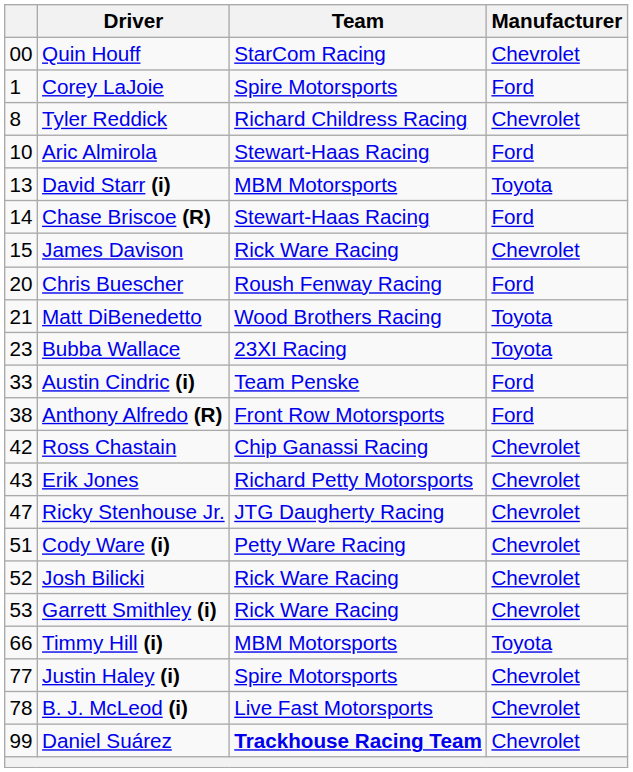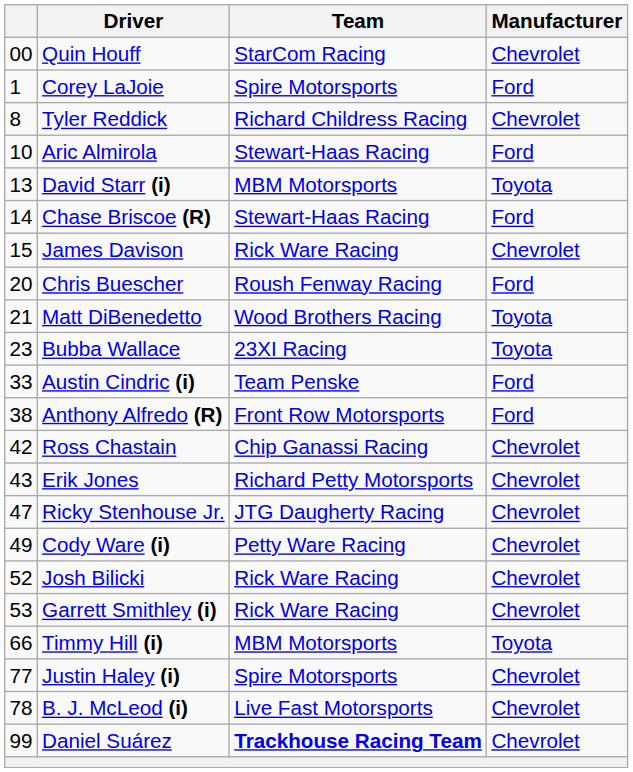 <table class="wikitable" style="font-size:95%">
 <tr>
 <th></th>
 <th>Driver</th>
 <th>Team</th>
 <th>Manufacturer</th>
 </tr>
 <tr>
 <td>00</td>
 <td><a href='#'>Quin Houff</a></td>
 <td><a href='#'>StarCom Racing</a></td>
 <td><a href='#'>Chevrolet</a></td>
 </tr>
 <tr>
 <td>1</td>
 <td><a href='#'>Corey LaJoie</a></td>
 <td><a href='#'>Spire Motorsports</a></td>
 <td><a href='#'>Ford</a></td>
 </tr>
 <tr>
 <td>8</td>
 <td><a href='#'>Tyler Reddick</a></td>
 <td><a href='#'>Richard Childress Racing</a></td>
 <td><a href='#'>Chevrolet</a></td>
 </tr>
 <tr>
 <td>10</td>
 <td><a href='#'>Aric Almirola</a></td>
 <td><a href='#'>Stewart-Haas Racing</a></td>
 <td><a href='#'>Ford</a></td>
 </tr>
 <tr>
 <td>13</td>
 <td><a href='#'>David Starr</a> <strong>(i)</strong></td>
 <td><a href='#'>MBM Motorsports</a></td>
 <td><a href='#'>Toyota</a></td>
 </tr>
 <tr>
 <td>14</td>
 <td><a href='#'>Chase Briscoe</a> <strong>(R)</strong></td>
 <td><a href='#'>Stewart-Haas Racing</a></td>
 <td><a href='#'>Ford</a></td>
 </tr>
 <tr>
 <td>15</td>
 <td><a href='#'>James Davison</a></td>
 <td><a href='#'>Rick Ware Racing</a></td>
 <td><a href='#'>Chevrolet</a></td>
 </tr>
 <tr>
 <td>20</td>
 <td><a href='#'>Chris Buescher</a></td>
 <td><a href='#'>Roush Fenway Racing</a></td>
 <td><a href='#'>Ford</a></td>
 </tr>
 <tr>
 <td>21</td>
 <td><a href='#'>Matt DiBenedetto</a></td>
 <td><a href='#'>Wood Brothers Racing</a></td>
 <td><a href='#'>Toyota</a></td>
 </tr>
 <tr>
 <td>23</td>
 <td><a href='#'>Bubba Wallace</a></td>
 <td><a href='#'>23XI Racing</a></td>
 <td><a href='#'>Toyota</a></td>
 </tr>
 <tr>
 <td>33</td>
 <td><a href='#'>Austin Cindric</a> <strong>(i)</strong></td>
 <td><a href='#'>Team Penske</a></td>
 <td><a href='#'>Ford</a></td>
 </tr>
 <tr>
 <td>38</td>
 <td><a href='#'>Anthony Alfredo</a> <strong>(R)</strong></td>
 <td><a href='#'>Front Row Motorsports</a></td>
 <td><a href='#'>Ford</a></td>
 </tr>
 <tr>
 <td>42</td>
 <td><a href='#'>Ross Chastain</a></td>
 <td><a href='#'>Chip Ganassi Racing</a></td>
 <td><a href='#'>Chevrolet</a></td>
 </tr>
 <tr>
 <td>43</td>
 <td><a href='#'>Erik Jones</a></td>
 <td><a href='#'>Richard Petty Motorsports</a></td>
 <td><a href='#'>Chevrolet</a></td>
 </tr>
 <tr>
 <td>47</td>
 <td><a href='#'>Ricky Stenhouse Jr.</a></td>
 <td><a href='#'>JTG Daugherty Racing</a></td>
 <td><a href='#'>Chevrolet</a></td>
 </tr>
 <tr>
-<td>51</td>
+<td>49</td>
 <td><a href='#'>Cody Ware</a> <strong>(i)</strong></td>
 <td><a href='#'>Petty Ware Racing</a></td>
 <td><a href='#'>Chevrolet</a></td>
 </tr>
 <tr>
 <td>52</td>
 <td><a href='#'>Josh Bilicki</a></td>
 <td><a href='#'>Rick Ware Racing</a></td>
 <td><a href='#'>Chevrolet</a></td>
 </tr>
 <tr>
 <td>53</td>
 <td><a href='#'>Garrett Smithley</a> <strong>(i)</strong></td>
 <td><a href='#'>Rick Ware Racing</a></td>
 <td><a href='#'>Chevrolet</a></td>
 </tr>
 <tr>
 <td>66</td>
 <td><a href='#'>Timmy Hill</a> <strong>(i)</strong></td>
 <td><a href='#'>MBM Motorsports</a></td>
 <td><a href='#'>Toyota</a></td>
 </tr>
 <tr>
 <td>77</td>
 <td><a href='#'>Justin Haley</a> <strong>(i)</strong></td>
 <td><a href='#'>Spire Motorsports</a></td>
 <td><a href='#'>Chevrolet</a></td>
 </tr>
 <tr>
 <td>78</td>
 <td><a href='#'>B. J. McLeod</a> <strong>(i)</strong></td>
 <td><a href='#'>Live Fast Motorsports</a></td>
 <td><a href='#'>Chevrolet</a></td>
 </tr>
 <tr>
 <td>99</td>
 <td><a href='#'>Daniel Suárez</a></td>
 <td><strong><a href='#'>Trackhouse Racing Team</a></strong></td>
 <td><a href='#'>Chevrolet</a></td>
 </tr>
 <tr>
 <th colspan="4"></th>
 </tr>
 </table>
